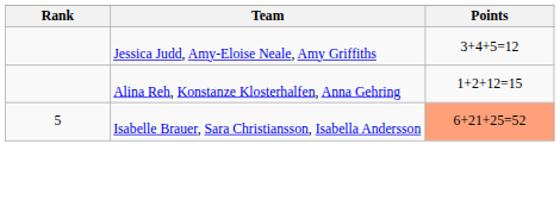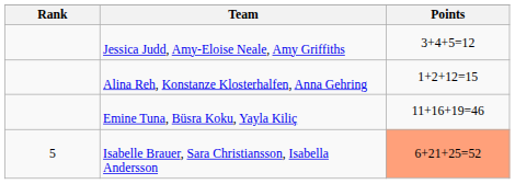 <table class="wikitable" style="text-align:center;" width="50%">
 <tr>
 </tr>
 <tr>
 <th width=10%>Rank</th>
 <th width=30%>Team</th>
 <th width=10%>Points</th>
 </tr>
 <tr>
 <td></td>
 <td align=left><br><a href='#'>Jessica Judd</a>, <a href='#'>Amy-Eloise Neale</a>, <a href='#'>Amy Griffiths</a></td>
 <td>3+4+5=12</td>
 </tr>
 <tr>
 <td></td>
 <td align=left><br><a href='#'>Alina Reh</a>, <a href='#'>Konstanze Klosterhalfen</a>, <a href='#'>Anna Gehring</a></td>
 <td>1+2+12=15</td>
 </tr>
 <tr>
+<td></td>
+<td align=left><br><a href='#'>Emine Tuna</a>, <a href='#'>Büsra Koku</a>, <a href='#'>Yayla Kiliç</a></td>
+<td>11+16+19=46</td>
+</tr>
+<tr>
 <td>5</td>
 <td align=left><br><a href='#'>Isabelle Brauer</a>, <a href='#'>Sara Christiansson</a>, <a href='#'>Isabella Andersson</a></td>
 <td style="background: lightsalmon;">6+21+25=52</td>
 </tr>
 </table>
